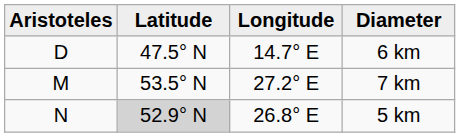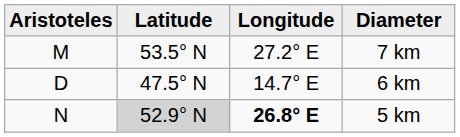 <table class="wikitable">
 <tr>
 <th width="25%" style="background:#eeeeee;">Aristoteles</th>
 <th width="25%" style="background:#eeeeee;">Latitude</th>
 <th width="25%" style="background:#eeeeee;">Longitude</th>
 <th width="25%" style="background:#eeeeee;">Diameter</th>
 </tr>
 <tr>
+<td align="center">M</td>
+<td align="center">53.5° N</td>
+<td align="center">27.2° E</td>
+<td align="center">7 km</td>
+</tr>
+<tr>
 <td align="center">D</td>
 <td align="center">47.5° N</td>
 <td align="center">14.7° E</td>
 <td align="center">6 km</td>
 </tr>
 <tr>
-<td align="center">M</td>
-<td align="center">53.5° N</td>
-<td align="center">27.2° E</td>
-<td align="center">7 km</td>
-</tr>
-<tr>
 <td align="center">N</td>
 <td align="center" style="background: lightgrey;">52.9° N</td>
-<td align="center">26.8° E</td>
+<td align="center"><strong>26.8° E</strong></td>
 <td align="center">5 km</td>
 </tr>
 </table>
